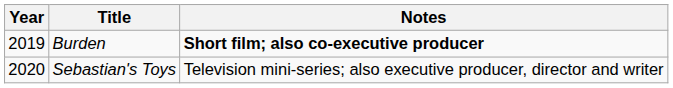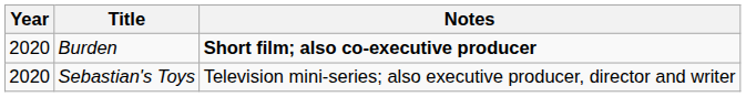 <table class="wikitable">
 <tr>
 <th>Year</th>
 <th>Title</th>
 <th>Notes</th>
 </tr>
 <tr>
-<td>2019</td>
+<td>2020</td>
 <td><em>Burden</em></td>
 <td><strong>Short film; also co-executive producer</strong></td>
 </tr>
 <tr>
 <td>2020</td>
 <td><em>Sebastian's Toys</em></td>
 <td>Television mini-series; also executive producer, director and writer</td>
 </tr>
 </table>
